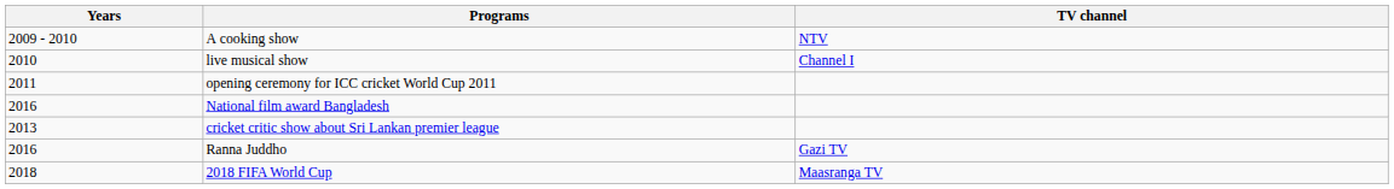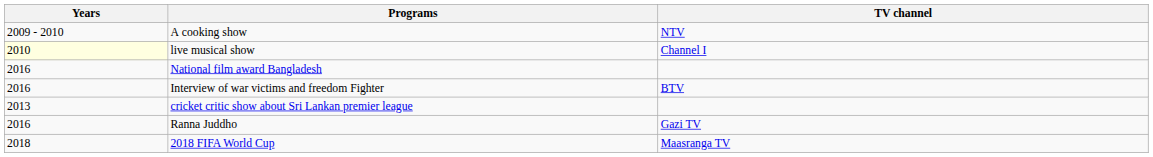 <table class="wikitable sortable">
 <tr>
 <th width= "5%">Years</th>
 <th width= "15%">Programs</th>
 <th width= "15%">TV channel</th>
 </tr>
 <tr>
 <td>2009 - 2010</td>
 <td>A cooking show</td>
 <td><a href='#'>NTV</a></td>
 </tr>
 <tr>
-<td>2010</td>
+<td style="background: lightyellow;">2010</td>
 <td>live musical show</td>
 <td><a href='#'>Channel I</a></td>
-</tr>
-<tr>
-<td>2011</td>
-<td>opening ceremony for ICC cricket World Cup 2011</td>
-<td></td>
 </tr>
 <tr>
 <td>2016</td>
 <td><a href='#'>National film award Bangladesh</a></td>
 <td></td>
+</tr>
+<tr>
+<td>2016</td>
+<td>Interview of war victims and freedom Fighter</td>
+<td><a href='#'>BTV</a></td>
 </tr>
 <tr>
 <td>2013</td>
 <td><a href='#'>cricket critic show about Sri Lankan premier league</a></td>
 <td></td>
 </tr>
 <tr>
 <td>2016</td>
 <td>Ranna Juddho</td>
 <td><a href='#'>Gazi TV</a></td>
 </tr>
 <tr>
 <td>2018</td>
 <td><a href='#'>2018 FIFA World Cup</a></td>
 <td><a href='#'>Maasranga TV</a></td>
 </tr>
 </table>
